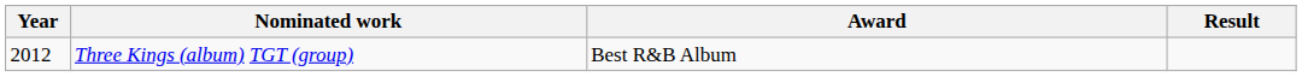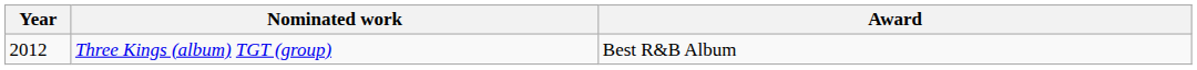 <table class="wikitable" width=80%>
 <tr>
 <th width=5%>Year</th>
 <th width=40%>Nominated work</th>
 <th width=45%>Award</th>
-<th width=10%>Result</th>
 </tr>
 <tr>
 <td>2012</td>
 <td><em><a href='#'>Three Kings (album)</a> <a href='#'>TGT (group)</a></em></td>
 <td>Best R&B Album</td>
-<td></td>
 </tr>
 </table>
